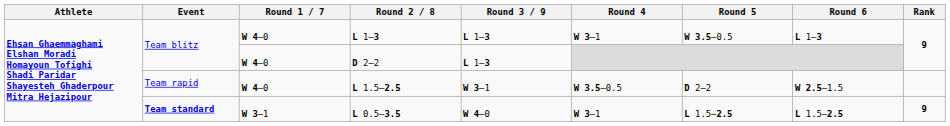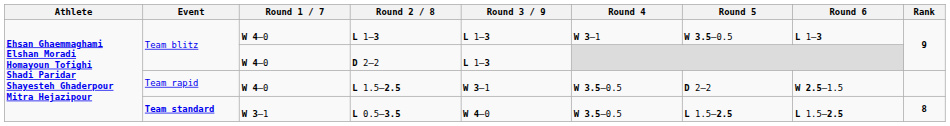 <table class="wikitable" width="98%" style="text-align:left; font-size:90%">
 <tr>
 <th width="10%">Athlete</th>
 <th width="7%">Event</th>
 <th width="8%">Round 1 / 7</th>
 <th width="8%">Round 2 / 8</th>
 <th width="8%">Round 3 / 9</th>
 <th width="8%">Round 4</th>
 <th width="8%">Round 5</th>
 <th width="8%">Round 6</th>
 <th width="3%">Rank</th>
 </tr>
 <tr>
 <td rowspan=4><strong><a href='#'>Ehsan Ghaemmaghami</a><br><a href='#'>Elshan Moradi</a><br><a href='#'>Homayoun Tofighi</a><br><a href='#'>Shadi Paridar</a><br><a href='#'>Shayesteh Ghaderpour</a><br><a href='#'>Mitra Hejazipour</a></strong></td>
 <td rowspan=2><a href='#'>Team blitz</a></td>
 <td><br><strong>W</strong> <strong>4</strong>–0</td>
 <td><br><strong>L</strong> 1–<strong>3</strong></td>
 <td><br><strong>L</strong> 1–<strong>3</strong></td>
 <td><br><strong>W</strong> <strong>3</strong>–1</td>
 <td><br><strong>W</strong> <strong>3.5</strong>–0.5</td>
 <td><br><strong>L</strong> 1–<strong>3</strong></td>
 <td rowspan=2 align=center><strong>9</strong></td>
 </tr>
 <tr>
 <td><br><strong>W</strong> <strong>4</strong>–0</td>
 <td><br><strong>D</strong> 2–2</td>
 <td><br><strong>L</strong> 1–<strong>3</strong></td>
 <td colspan=3 bgcolor=#DCDCDC></td>
 </tr>
 <tr>
 <td><a href='#'>Team rapid</a></td>
 <td><br><strong>W</strong> <strong>4</strong>–0</td>
 <td><br><strong>L</strong> 1.5–<strong>2.5</strong></td>
 <td><br><strong>W</strong> <strong>3</strong>–1</td>
 <td><br><strong>W</strong> <strong>3.5</strong>–0.5</td>
 <td><br><strong>D</strong> 2–2</td>
 <td><br><strong>W</strong> <strong>2.5</strong>–1.5</td>
 <td align=center></td>
 </tr>
 <tr>
 <td><strong><a href='#'>Team standard</a></strong></td>
 <td><br><strong>W</strong> <strong>3</strong>–1</td>
 <td><br><strong>L</strong> 0.5–<strong>3.5</strong></td>
 <td><br><strong>W</strong> <strong>4</strong>–0</td>
-<td><br><strong>W</strong> <strong>3</strong>–1</td>
+<td><br><strong>W</strong> <strong>3.5</strong>–0.5</td>
 <td><br><strong>L</strong> 1.5–<strong>2.5</strong></td>
 <td><br><strong>L</strong> 1.5–<strong>2.5</strong></td>
-<td align=center><strong>9</strong></td>
+<td align=center><strong>8</strong></td>
 </tr>
 </table>
